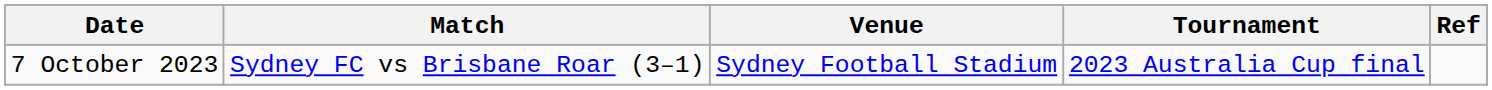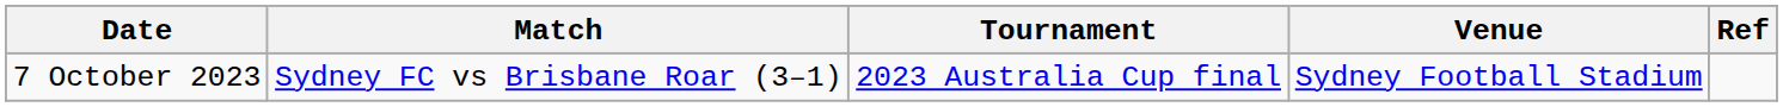 <table class="wikitable">
 <tr>
 <th>Date</th>
 <th>Match</th>
+<th>Tournament</th>
 <th>Venue</th>
-<th>Tournament</th>
 <th>Ref</th>
 </tr>
 <tr>
 <td>7 October 2023</td>
 <td><a href='#'>Sydney FC</a> vs <a href='#'>Brisbane Roar</a> (3–1)</td>
+<td><a href='#'>2023 Australia Cup final</a></td>
 <td><a href='#'>Sydney Football Stadium</a></td>
-<td><a href='#'>2023 Australia Cup final</a></td>
 <td></td>
 </tr>
 </table>
